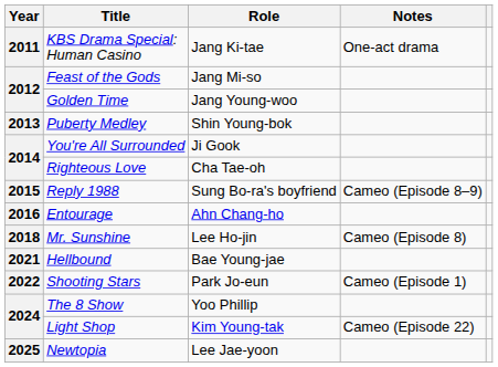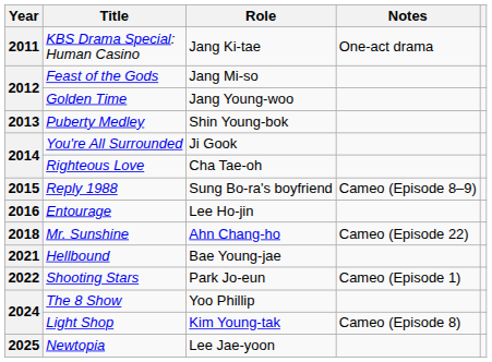 <table class="wikitable sortable plainrowheaders">
 <tr>
 <th scope="col">Year</th>
 <th scope="col">Title</th>
 <th scope="col">Role</th>
 <th scope="col">Notes</th>
 <th scope="col" class="unsortable"></th>
 </tr>
 <tr>
 <th scope="row">2011</th>
 <td><em><a href='#'>KBS Drama Special</a>:<br>Human Casino</em></td>
 <td>Jang Ki-tae</td>
 <td>One-act drama</td>
 <td></td>
 </tr>
 <tr>
 <th scope="row" rowspan=2>2012</th>
 <td><em><a href='#'>Feast of the Gods</a></em></td>
 <td>Jang Mi-so</td>
 <td></td>
 <td></td>
 </tr>
 <tr>
 <td><em><a href='#'>Golden Time</a></em></td>
 <td>Jang Young-woo</td>
 <td></td>
 <td></td>
 </tr>
 <tr>
 <th scope="row">2013</th>
 <td><em><a href='#'>Puberty Medley</a></em></td>
 <td>Shin Young-bok</td>
 <td></td>
 <td style="text-align:center"></td>
 </tr>
 <tr>
 <th scope="row" rowspan=2>2014</th>
 <td><em><a href='#'>You're All Surrounded</a></em></td>
 <td>Ji Gook</td>
 <td></td>
 <td></td>
 </tr>
 <tr>
 <td><em><a href='#'>Righteous Love</a></em></td>
 <td>Cha Tae-oh</td>
 <td></td>
 <td></td>
 </tr>
 <tr>
 <th scope="row">2015</th>
 <td><em><a href='#'>Reply 1988</a></em></td>
 <td>Sung Bo-ra's boyfriend</td>
 <td>Cameo (Episode 8–9)</td>
 <td></td>
 </tr>
 <tr>
 <th scope="row">2016</th>
 <td><em><a href='#'>Entourage</a></em></td>
-<td><a href='#'>Ahn Chang-ho</a></td>
+<td>Lee Ho-jin</td>
 <td></td>
 <td style="text-align:center"></td>
 </tr>
 <tr>
 <th scope="row">2018</th>
 <td><em><a href='#'>Mr. Sunshine</a></em></td>
-<td>Lee Ho-jin</td>
-<td>Cameo (Episode 8)</td>
+<td><a href='#'>Ahn Chang-ho</a></td>
+<td>Cameo (Episode 22)</td>
 <td style="text-align:center"></td>
 </tr>
 <tr>
 <th scope="row">2021</th>
 <td><em><a href='#'>Hellbound</a></em></td>
 <td>Bae Young-jae</td>
 <td></td>
 <td style="text-align:center"></td>
 </tr>
 <tr>
 <th scope="row">2022</th>
 <td><em><a href='#'>Shooting Stars</a></em></td>
 <td>Park Jo-eun</td>
 <td>Cameo (Episode 1)</td>
 <td style="text-align:center"></td>
 </tr>
 <tr>
 <th scope="row" rowspan=2>2024</th>
 <td><em><a href='#'>The 8 Show</a></em></td>
 <td>Yoo Phillip</td>
 <td></td>
 <td align="center"></td>
 </tr>
 <tr>
 <td><em><a href='#'>Light Shop</a></em></td>
 <td><a href='#'>Kim Young-tak</a></td>
-<td>Cameo (Episode 22)</td>
+<td>Cameo (Episode 8)</td>
 <td align="center"></td>
 </tr>
 <tr>
 <th scope="row">2025</th>
 <td><em><a href='#'>Newtopia</a></em></td>
 <td>Lee Jae-yoon</td>
 <td></td>
 <td style="text-align:center"></td>
 </tr>
 </table>
